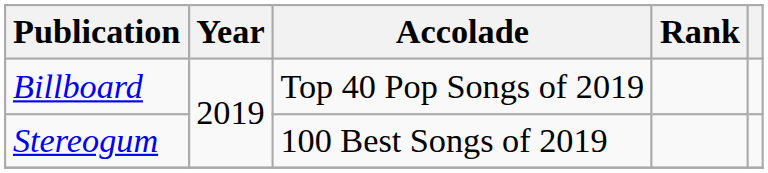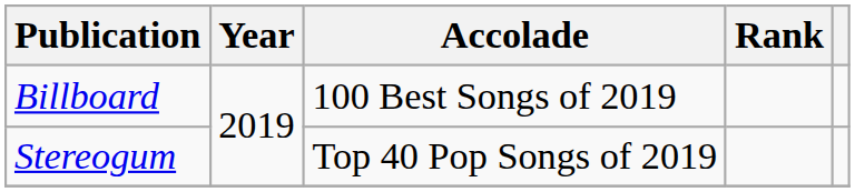 <table class="sortable wikitable">
 <tr>
 <th>Publication</th>
 <th>Year</th>
 <th>Accolade</th>
 <th>Rank</th>
 <th class="unsortable"></th>
 </tr>
 <tr>
 <td><em><a href='#'>Billboard</a></em></td>
 <td rowspan="2">2019</td>
-<td>Top 40 Pop Songs of 2019</td>
+<td>100 Best Songs of 2019</td>
 <td></td>
 <td></td>
 </tr>
 <tr>
 <td><em><a href='#'>Stereogum</a></em></td>
-<td>100 Best Songs of 2019</td>
+<td>Top 40 Pop Songs of 2019</td>
 <td></td>
 <td></td>
 </tr>
 <tr>
 </tr>
 </table>
